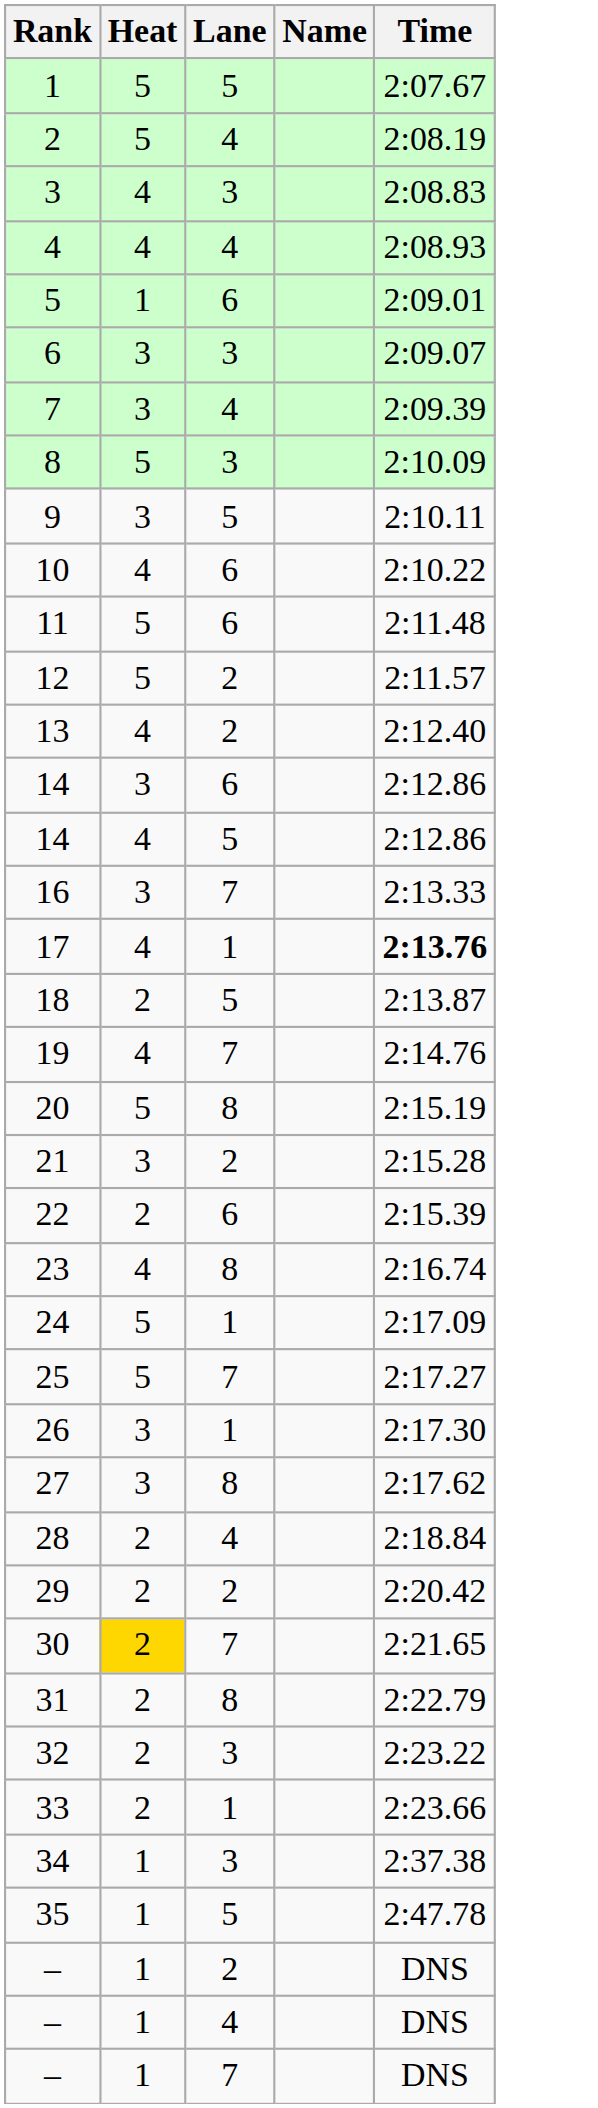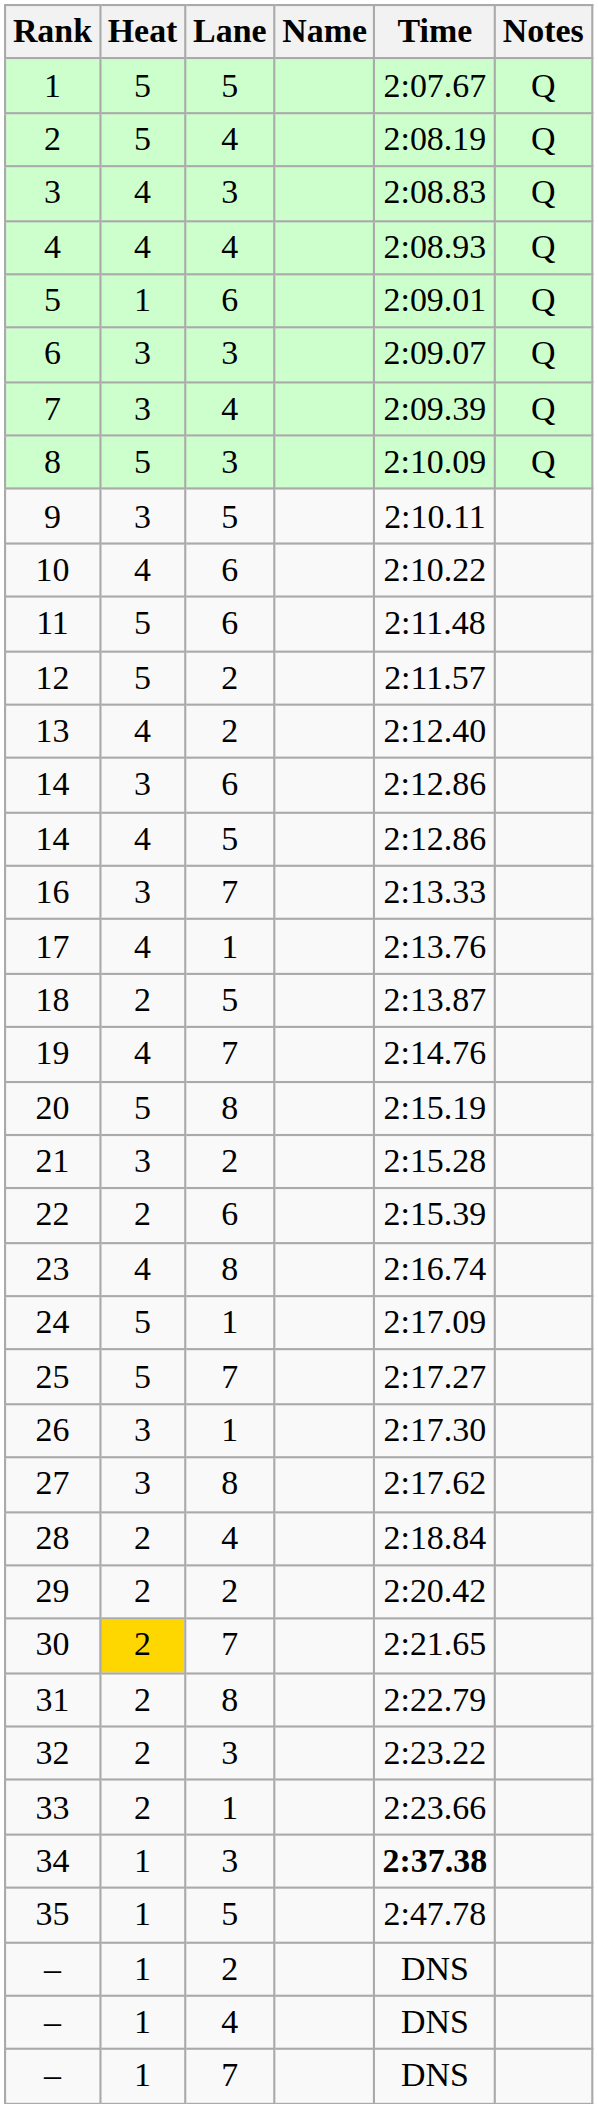 <table class="wikitable sortable" style="text-align:center">
 <tr>
 <th>Rank</th>
 <th>Heat</th>
 <th>Lane</th>
 <th>Name</th>
 <th>Time</th>
+<th>Notes</th>
 </tr>
 <tr bgcolor=ccffcc>
 <td>1</td>
 <td>5</td>
 <td>5</td>
 <td align=left></td>
 <td>2:07.67</td>
+<td>Q</td>
 </tr>
 <tr bgcolor=ccffcc>
 <td>2</td>
 <td>5</td>
 <td>4</td>
 <td align=left></td>
 <td>2:08.19</td>
+<td>Q</td>
 </tr>
 <tr bgcolor=ccffcc>
 <td>3</td>
 <td>4</td>
 <td>3</td>
 <td align=left></td>
 <td>2:08.83</td>
+<td>Q</td>
 </tr>
 <tr bgcolor=ccffcc>
 <td>4</td>
 <td>4</td>
 <td>4</td>
 <td align=left></td>
 <td>2:08.93</td>
+<td>Q</td>
 </tr>
 <tr bgcolor=ccffcc>
 <td>5</td>
 <td>1</td>
 <td>6</td>
 <td align=left></td>
 <td>2:09.01</td>
+<td>Q</td>
 </tr>
 <tr bgcolor=ccffcc>
 <td>6</td>
 <td>3</td>
 <td>3</td>
 <td align=left></td>
 <td>2:09.07</td>
+<td>Q</td>
 </tr>
 <tr bgcolor=ccffcc>
 <td>7</td>
 <td>3</td>
 <td>4</td>
 <td align=left></td>
 <td>2:09.39</td>
+<td>Q</td>
 </tr>
 <tr bgcolor=ccffcc>
 <td>8</td>
 <td>5</td>
 <td>3</td>
 <td align=left></td>
 <td>2:10.09</td>
+<td>Q</td>
 </tr>
 <tr>
 <td>9</td>
 <td>3</td>
 <td>5</td>
 <td align=left></td>
 <td>2:10.11</td>
+<td></td>
 </tr>
 <tr>
 <td>10</td>
 <td>4</td>
 <td>6</td>
 <td align=left></td>
 <td>2:10.22</td>
+<td></td>
 </tr>
 <tr>
 <td>11</td>
 <td>5</td>
 <td>6</td>
 <td align=left></td>
 <td>2:11.48</td>
+<td></td>
 </tr>
 <tr>
 <td>12</td>
 <td>5</td>
 <td>2</td>
 <td align=left></td>
 <td>2:11.57</td>
+<td></td>
 </tr>
 <tr>
 <td>13</td>
 <td>4</td>
 <td>2</td>
 <td align=left></td>
 <td>2:12.40</td>
+<td></td>
 </tr>
 <tr>
 <td>14</td>
 <td>3</td>
 <td>6</td>
 <td align=left></td>
 <td>2:12.86</td>
+<td></td>
 </tr>
 <tr>
 <td>14</td>
 <td>4</td>
 <td>5</td>
 <td align=left></td>
 <td>2:12.86</td>
+<td></td>
 </tr>
 <tr>
 <td>16</td>
 <td>3</td>
 <td>7</td>
 <td align=left></td>
 <td>2:13.33</td>
+<td></td>
 </tr>
 <tr>
 <td>17</td>
 <td>4</td>
 <td>1</td>
 <td align=left></td>
-<td><strong>2:13.76</strong></td>
+<td>2:13.76</td>
+<td></td>
 </tr>
 <tr>
 <td>18</td>
 <td>2</td>
 <td>5</td>
 <td align=left></td>
 <td>2:13.87</td>
+<td></td>
 </tr>
 <tr>
 <td>19</td>
 <td>4</td>
 <td>7</td>
 <td align=left></td>
 <td>2:14.76</td>
+<td></td>
 </tr>
 <tr>
 <td>20</td>
 <td>5</td>
 <td>8</td>
 <td align=left></td>
 <td>2:15.19</td>
+<td></td>
 </tr>
 <tr>
 <td>21</td>
 <td>3</td>
 <td>2</td>
 <td align=left></td>
 <td>2:15.28</td>
+<td></td>
 </tr>
 <tr>
 <td>22</td>
 <td>2</td>
 <td>6</td>
 <td align=left></td>
 <td>2:15.39</td>
+<td></td>
 </tr>
 <tr>
 <td>23</td>
 <td>4</td>
 <td>8</td>
 <td align=left></td>
 <td>2:16.74</td>
+<td></td>
 </tr>
 <tr>
 <td>24</td>
 <td>5</td>
 <td>1</td>
 <td align=left></td>
 <td>2:17.09</td>
+<td></td>
 </tr>
 <tr>
 <td>25</td>
 <td>5</td>
 <td>7</td>
 <td align=left></td>
 <td>2:17.27</td>
+<td></td>
 </tr>
 <tr>
 <td>26</td>
 <td>3</td>
 <td>1</td>
 <td align=left></td>
 <td>2:17.30</td>
+<td></td>
 </tr>
 <tr>
 <td>27</td>
 <td>3</td>
 <td>8</td>
 <td align=left></td>
 <td>2:17.62</td>
+<td></td>
 </tr>
 <tr>
 <td>28</td>
 <td>2</td>
 <td>4</td>
 <td align=left></td>
 <td>2:18.84</td>
+<td></td>
 </tr>
 <tr>
 <td>29</td>
 <td>2</td>
 <td>2</td>
 <td align=left></td>
 <td>2:20.42</td>
+<td></td>
 </tr>
 <tr>
 <td>30</td>
 <td style="background: gold;">2</td>
 <td>7</td>
 <td align=left></td>
 <td>2:21.65</td>
+<td></td>
 </tr>
 <tr>
 <td>31</td>
 <td>2</td>
 <td>8</td>
 <td align=left></td>
 <td>2:22.79</td>
+<td></td>
 </tr>
 <tr>
 <td>32</td>
 <td>2</td>
 <td>3</td>
 <td align=left></td>
 <td>2:23.22</td>
+<td></td>
 </tr>
 <tr>
 <td>33</td>
 <td>2</td>
 <td>1</td>
 <td align=left></td>
 <td>2:23.66</td>
+<td></td>
 </tr>
 <tr>
 <td>34</td>
 <td>1</td>
 <td>3</td>
 <td align=left></td>
-<td>2:37.38</td>
+<td><strong>2:37.38</strong></td>
+<td></td>
 </tr>
 <tr>
 <td>35</td>
 <td>1</td>
 <td>5</td>
 <td align=left></td>
 <td>2:47.78</td>
+<td></td>
 </tr>
 <tr>
 <td>–</td>
 <td>1</td>
 <td>2</td>
 <td align=left></td>
 <td>DNS</td>
+<td></td>
 </tr>
 <tr>
 <td>–</td>
 <td>1</td>
 <td>4</td>
 <td align=left></td>
 <td>DNS</td>
+<td></td>
 </tr>
 <tr>
 <td>–</td>
 <td>1</td>
 <td>7</td>
 <td align=left></td>
 <td>DNS</td>
+<td></td>
 </tr>
 </table>
